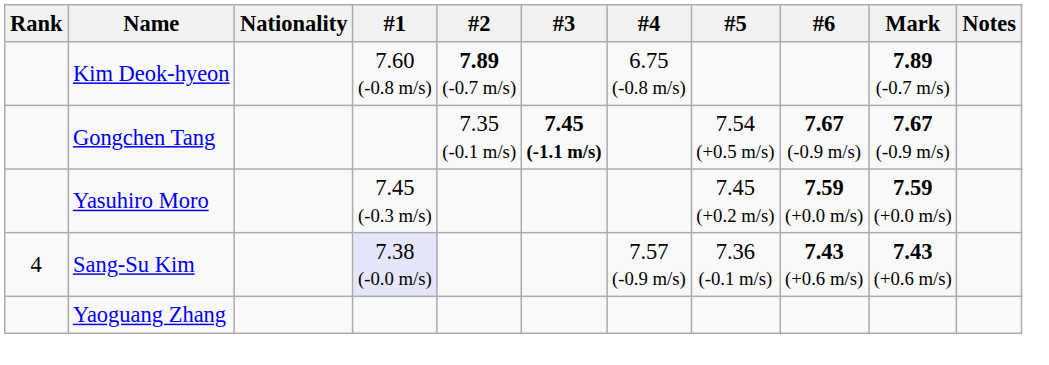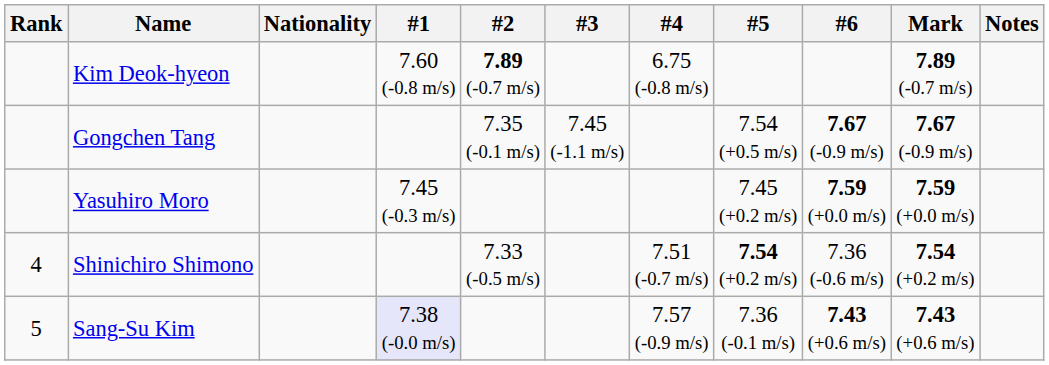 <table class="wikitable sortable" style="text-align:center;font-size:95%">
 <tr>
 <th>Rank</th>
 <th>Name</th>
 <th>Nationality</th>
 <th>#1</th>
 <th>#2</th>
 <th>#3</th>
 <th>#4</th>
 <th>#5</th>
 <th>#6</th>
 <th>Mark</th>
 <th>Notes</th>
 </tr>
 <tr>
 <td></td>
 <td align=left><a href='#'>Kim Deok-hyeon</a></td>
 <td align=left></td>
 <td>7.60<br> <small>(-0.8 m/s)</small></td>
 <td><strong>7.89</strong><br> <small>(-0.7 m/s)</small></td>
 <td></td>
 <td>6.75<br> <small>(-0.8 m/s)</small></td>
 <td></td>
 <td></td>
 <td><strong>7.89</strong><br> <small>(-0.7 m/s)</small></td>
 <td></td>
 </tr>
 <tr>
 <td></td>
 <td align=left><a href='#'>Gongchen Tang</a></td>
 <td align=left></td>
 <td></td>
 <td>7.35<br> <small>(-0.1 m/s)</small></td>
-<td><strong>7.45<br> <small>(-1.1 m/s)</small></strong></td>
+<td>7.45<br> <small>(-1.1 m/s)</small></td>
 <td></td>
 <td>7.54<br> <small>(+0.5 m/s)</small></td>
 <td><strong>7.67</strong><br> <small>(-0.9 m/s)</small></td>
 <td><strong>7.67</strong><br> <small>(-0.9 m/s)</small></td>
 <td></td>
 </tr>
 <tr>
 <td></td>
 <td align=left><a href='#'>Yasuhiro Moro</a></td>
 <td align=left></td>
 <td>7.45<br> <small>(-0.3 m/s)</small></td>
 <td></td>
 <td></td>
 <td></td>
 <td>7.45<br> <small>(+0.2 m/s)</small></td>
 <td><strong>7.59</strong><br> <small>(+0.0 m/s)</small></td>
 <td><strong>7.59</strong><br> <small>(+0.0 m/s)</small></td>
 <td></td>
 </tr>
 <tr>
 <td>4</td>
+<td align=left><a href='#'>Shinichiro Shimono</a></td>
+<td align=left></td>
+<td></td>
+<td>7.33<br> <small>(-0.5 m/s)</small></td>
+<td></td>
+<td>7.51<br> <small>(-0.7 m/s)</small></td>
+<td><strong>7.54</strong><br> <small>(+0.2 m/s)</small></td>
+<td>7.36<br> <small>(-0.6 m/s)</small></td>
+<td><strong>7.54</strong><br> <small>(+0.2 m/s)</small></td>
+<td></td>
+</tr>
+<tr>
+<td>5</td>
 <td align=left><a href='#'>Sang-Su Kim</a></td>
 <td align=left></td>
 <td style="background: lavender;">7.38<br> <small>(-0.0 m/s)</small></td>
 <td></td>
 <td></td>
 <td>7.57<br> <small>(-0.9 m/s)</small></td>
 <td>7.36<br> <small>(-0.1 m/s)</small></td>
 <td><strong>7.43</strong><br> <small>(+0.6 m/s)</small></td>
 <td><strong>7.43</strong><br> <small>(+0.6 m/s)</small></td>
 <td></td>
 </tr>
-<tr>
-<td></td>
-<td align=left><a href='#'>Yaoguang Zhang</a></td>
-<td align=left></td>
-<td></td>
-<td></td>
-<td></td>
-<td></td>
-<td></td>
-<td></td>
-<td></td>
-<td></td>
-</tr>
 </table>
